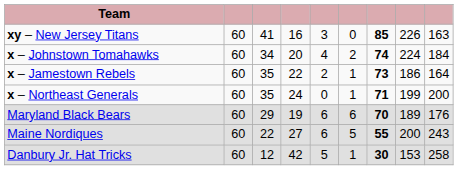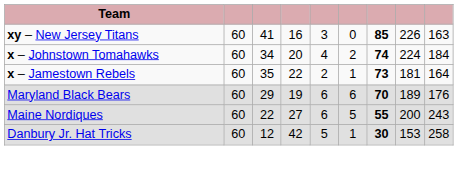 <table class="wikitable" style="text-align:center">
 <tr>
 <th style="background:#dbabb0; width:46%;">Team</th>
 <th style="background:#dbabb0; width:6%;"></th>
 <th style="background:#dbabb0; width:6%;"></th>
 <th style="background:#dbabb0; width:6%;"></th>
 <th style="background:#dbabb0; width:6%;"></th>
 <th style="background:#dbabb0; width:6%;"></th>
 <th style="background:#dbabb0; width:6%;"></th>
 <th style="background:#dbabb0; width:6%;"></th>
 <th style="background:#dbabb0; width:6%;"></th>
 </tr>
 <tr>
 <td align=left><strong>xy</strong> – <a href='#'>New Jersey Titans</a></td>
 <td>60</td>
 <td>41</td>
 <td>16</td>
 <td>3</td>
 <td>0</td>
 <td><strong>85</strong></td>
 <td>226</td>
 <td>163</td>
 </tr>
 <tr>
 <td align=left><strong>x</strong> – <a href='#'>Johnstown Tomahawks</a></td>
 <td>60</td>
 <td>34</td>
 <td>20</td>
 <td>4</td>
 <td>2</td>
 <td><strong>74</strong></td>
 <td>224</td>
 <td>184</td>
 </tr>
 <tr>
 <td align=left><strong>x</strong> – <a href='#'>Jamestown Rebels</a></td>
 <td>60</td>
 <td>35</td>
 <td>22</td>
 <td>2</td>
 <td>1</td>
 <td><strong>73</strong></td>
-<td>186</td>
+<td>181</td>
 <td>164</td>
-</tr>
-<tr>
-<td align=left><strong>x</strong> – <a href='#'>Northeast Generals</a></td>
-<td>60</td>
-<td>35</td>
-<td>24</td>
-<td>0</td>
-<td>1</td>
-<td><strong>71</strong></td>
-<td>199</td>
-<td>200</td>
 </tr>
 <tr bgcolor=e0e0e0>
 <td align=left><a href='#'>Maryland Black Bears</a></td>
 <td>60</td>
 <td>29</td>
 <td>19</td>
 <td>6</td>
 <td>6</td>
 <td><strong>70</strong></td>
 <td>189</td>
 <td>176</td>
 </tr>
 <tr bgcolor=e0e0e0>
 <td align=left><a href='#'>Maine Nordiques</a></td>
 <td>60</td>
 <td>22</td>
 <td>27</td>
 <td>6</td>
 <td>5</td>
 <td><strong>55</strong></td>
 <td>200</td>
 <td>243</td>
 </tr>
 <tr bgcolor=e0e0e0>
 <td align=left><a href='#'>Danbury Jr. Hat Tricks</a></td>
 <td>60</td>
 <td>12</td>
 <td>42</td>
 <td>5</td>
 <td>1</td>
 <td><strong>30</strong></td>
 <td>153</td>
 <td>258</td>
 </tr>
 </table>
